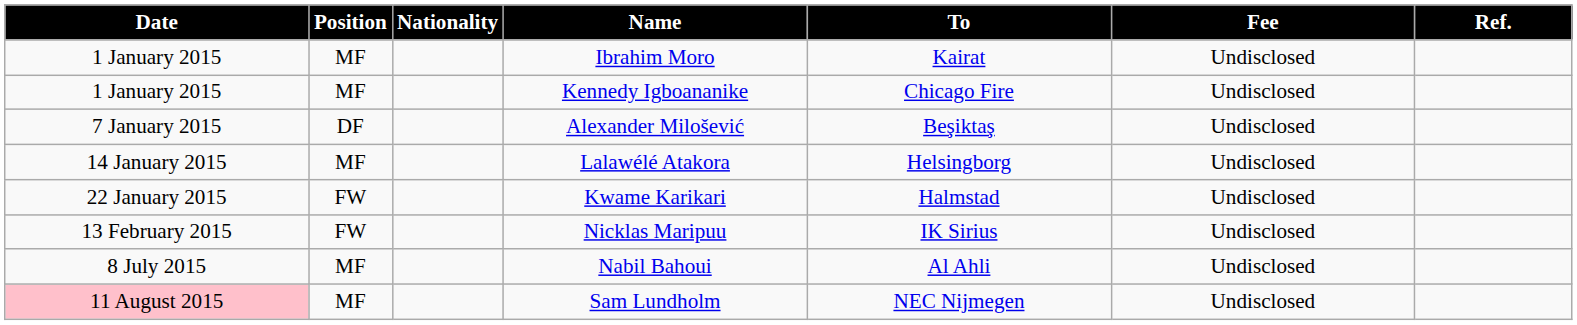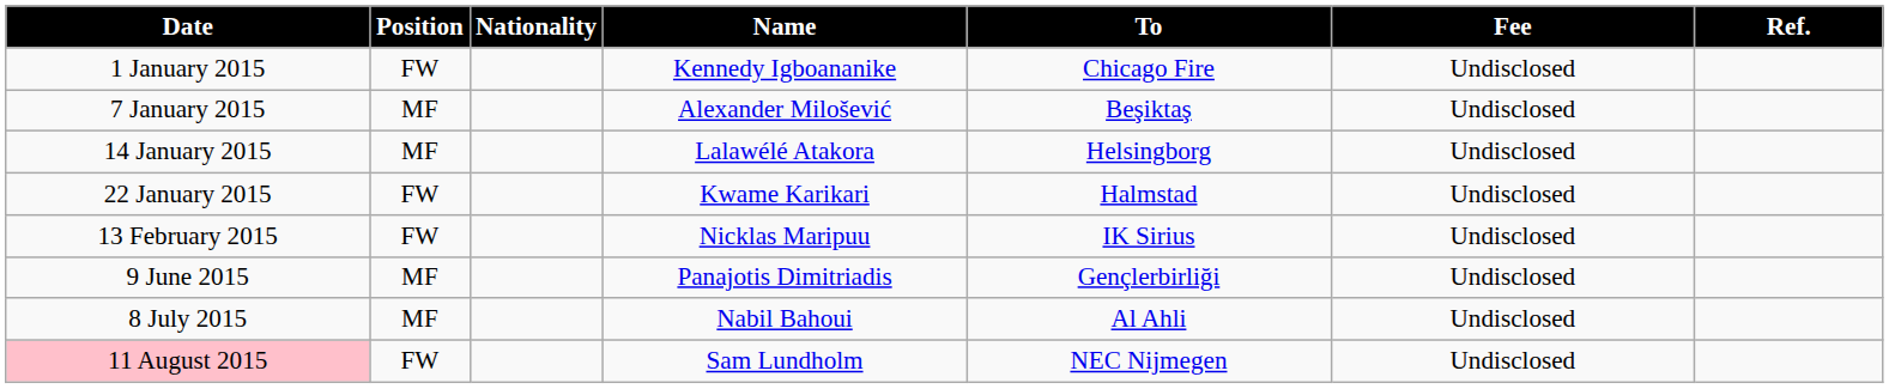 <table class="wikitable"  style="text-align:center; font-size:90%; ">
 <tr>
 <th style="background:#000000; color:white; width:200px;">Date</th>
 <th style="background:#000000; color:white; width:50px;">Position</th>
 <th style="background:#000000; color:white; width:50px;">Nationality</th>
 <th style="background:#000000; color:white; width:200px;">Name</th>
 <th style="background:#000000; color:white; width:200px;">To</th>
 <th style="background:#000000; color:white; width:200px;">Fee</th>
 <th style="background:#000000; color:white; width:100px;">Ref.</th>
 </tr>
 <tr>
 <td>1 January 2015</td>
-<td>MF</td>
-<td></td>
-<td><a href='#'>Ibrahim Moro</a></td>
-<td><a href='#'>Kairat</a></td>
-<td>Undisclosed</td>
-<td></td>
-</tr>
-<tr>
-<td>1 January 2015</td>
-<td>MF</td>
+<td>FW</td>
 <td></td>
 <td><a href='#'>Kennedy Igboananike</a></td>
 <td><a href='#'>Chicago Fire</a></td>
 <td>Undisclosed</td>
 <td></td>
 </tr>
 <tr>
 <td>7 January 2015</td>
-<td>DF</td>
+<td>MF</td>
 <td></td>
 <td><a href='#'>Alexander Milošević</a></td>
 <td><a href='#'>Beşiktaş</a></td>
 <td>Undisclosed</td>
 <td></td>
 </tr>
 <tr>
 <td>14 January 2015</td>
 <td>MF</td>
 <td></td>
 <td><a href='#'>Lalawélé Atakora</a></td>
 <td><a href='#'>Helsingborg</a></td>
 <td>Undisclosed</td>
 <td></td>
 </tr>
 <tr>
 <td>22 January 2015</td>
 <td>FW</td>
 <td></td>
 <td><a href='#'>Kwame Karikari</a></td>
 <td><a href='#'>Halmstad</a></td>
 <td>Undisclosed</td>
 <td></td>
 </tr>
 <tr>
 <td>13 February 2015</td>
 <td>FW</td>
 <td></td>
 <td><a href='#'>Nicklas Maripuu</a></td>
 <td><a href='#'>IK Sirius</a></td>
 <td>Undisclosed</td>
 <td></td>
 </tr>
 <tr>
+<td>9 June 2015</td>
+<td>MF</td>
+<td></td>
+<td><a href='#'>Panajotis Dimitriadis</a></td>
+<td><a href='#'>Gençlerbirliği</a></td>
+<td>Undisclosed</td>
+<td></td>
+</tr>
+<tr>
 <td>8 July 2015</td>
 <td>MF</td>
 <td></td>
 <td><a href='#'>Nabil Bahoui</a></td>
 <td><a href='#'>Al Ahli</a></td>
 <td>Undisclosed</td>
 <td></td>
 </tr>
 <tr>
 <td style="background: pink;">11 August 2015</td>
-<td>MF</td>
+<td>FW</td>
 <td></td>
 <td><a href='#'>Sam Lundholm</a></td>
 <td><a href='#'>NEC Nijmegen</a></td>
 <td>Undisclosed</td>
 <td></td>
 </tr>
 </table>
